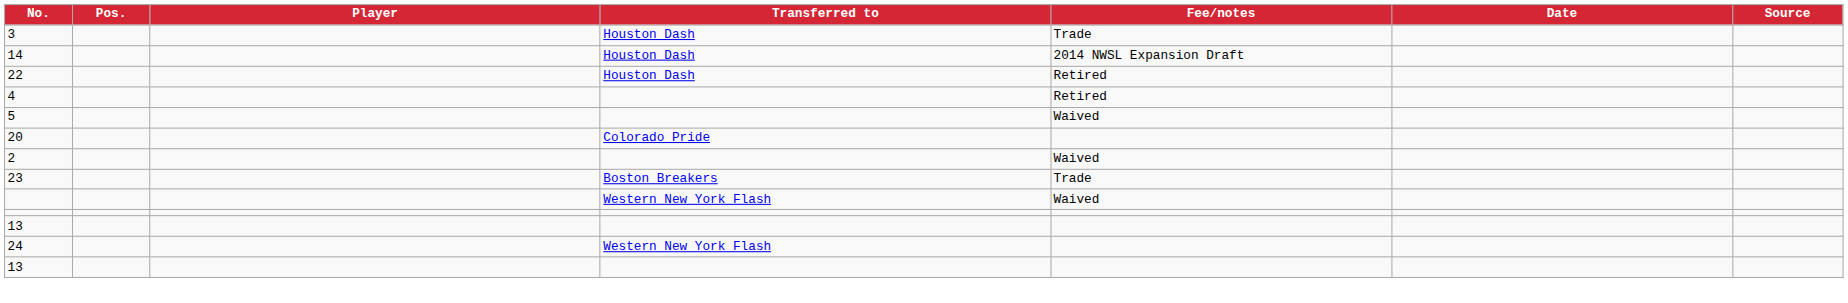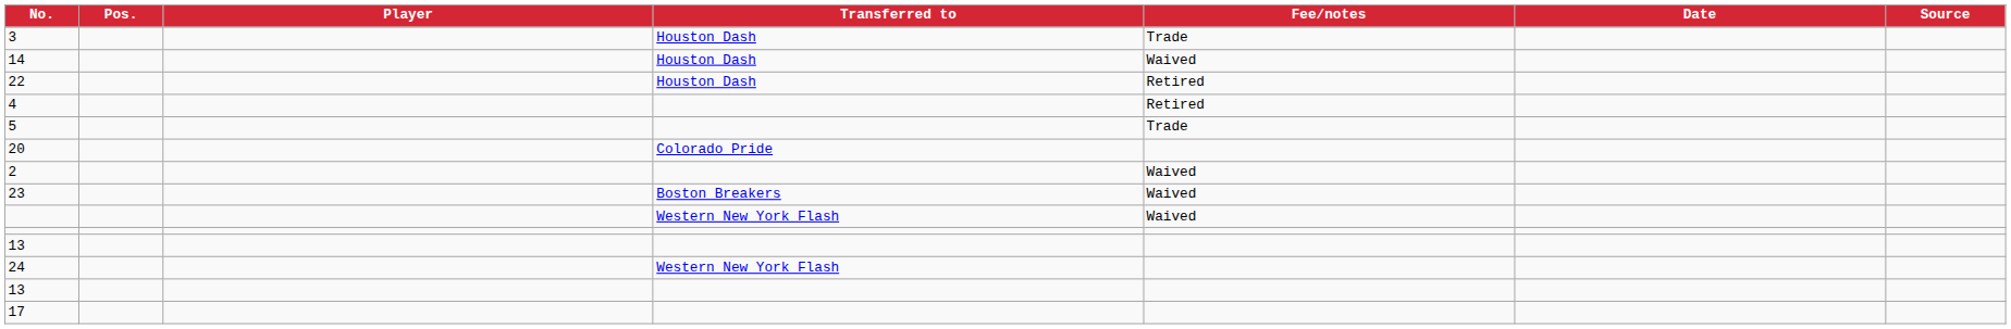 <table class="wikitable sortable" style="width:90%; text-align:center; font-size:95%; text-align:left;">
 <tr>
 <th style="color:white; background:#D52635; width:25px;">No.</th>
 <th style="color:white; background:#D52635; width:25px;">Pos.</th>
 <th style="color:white; background:#D52635; width:200px;">Player</th>
 <th style="color:white; background:#D52635; width:200px;">Transferred to</th>
 <th style="color:white; background:#D52635; width:150px;">Fee/notes</th>
 <th style="color:white; background:#D52635; width:150px;">Date</th>
 <th style="color:white; background:#D52635; width:25px;">Source</th>
 </tr>
 <tr>
 <td>3</td>
 <td align=center></td>
 <td></td>
 <td> <a href='#'>Houston Dash</a></td>
 <td>Trade</td>
 <td></td>
 <td></td>
 </tr>
 <tr>
 <td>14</td>
 <td align=center></td>
 <td></td>
 <td> <a href='#'>Houston Dash</a></td>
-<td>2014 NWSL Expansion Draft</td>
+<td>Waived</td>
 <td></td>
 <td></td>
 </tr>
 <tr>
 <td>22</td>
 <td align=center></td>
 <td></td>
 <td> <a href='#'>Houston Dash</a></td>
 <td>Retired</td>
 <td></td>
 <td></td>
 </tr>
 <tr>
 <td>4</td>
 <td align=center></td>
 <td></td>
 <td></td>
 <td>Retired</td>
 <td></td>
 <td></td>
 </tr>
 <tr>
 <td>5</td>
 <td align=center></td>
 <td></td>
 <td></td>
-<td>Waived</td>
+<td>Trade</td>
 <td></td>
 <td></td>
 </tr>
 <tr>
 <td>20</td>
 <td align=center></td>
 <td></td>
 <td> <a href='#'>Colorado Pride</a></td>
 <td></td>
 <td></td>
 <td></td>
 </tr>
 <tr>
 <td>2</td>
 <td align=center></td>
 <td></td>
 <td></td>
 <td>Waived</td>
 <td></td>
 <td></td>
 </tr>
 <tr>
 <td>23</td>
 <td align=center></td>
 <td></td>
 <td> <a href='#'>Boston Breakers</a></td>
-<td>Trade</td>
+<td>Waived</td>
 <td></td>
 <td></td>
 </tr>
 <tr>
 <td></td>
 <td align=center></td>
 <td></td>
 <td> <a href='#'>Western New York Flash</a></td>
 <td>Waived</td>
 <td></td>
 <td></td>
 </tr>
 <tr>
 <td></td>
 <td align=center></td>
 <td></td>
 <td></td>
 <td></td>
 <td></td>
 <td></td>
 </tr>
 <tr>
 <td>13</td>
 <td align=center></td>
 <td></td>
 <td></td>
 <td></td>
 <td></td>
 <td></td>
 </tr>
 <tr>
 <td>24</td>
 <td align=center></td>
 <td></td>
 <td> <a href='#'>Western New York Flash</a></td>
 <td></td>
 <td></td>
 <td></td>
 </tr>
 <tr>
 <td>13</td>
 <td align=center></td>
 <td></td>
 <td></td>
 <td></td>
 <td></td>
 <td></td>
 </tr>
+<tr>
+<td>17</td>
+<td align=center></td>
+<td></td>
+<td></td>
+<td></td>
+<td></td>
+<td></td>
+</tr>
 </table>
